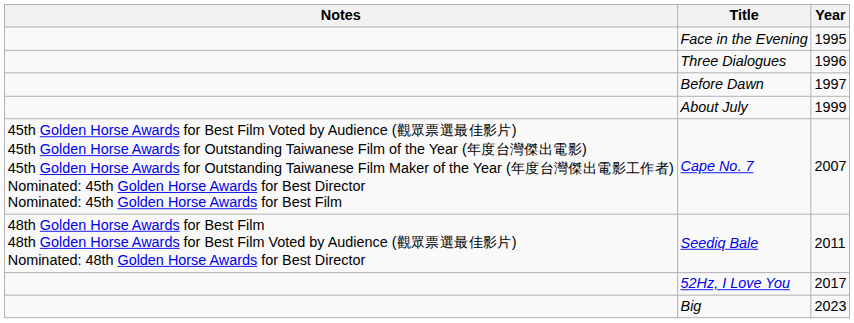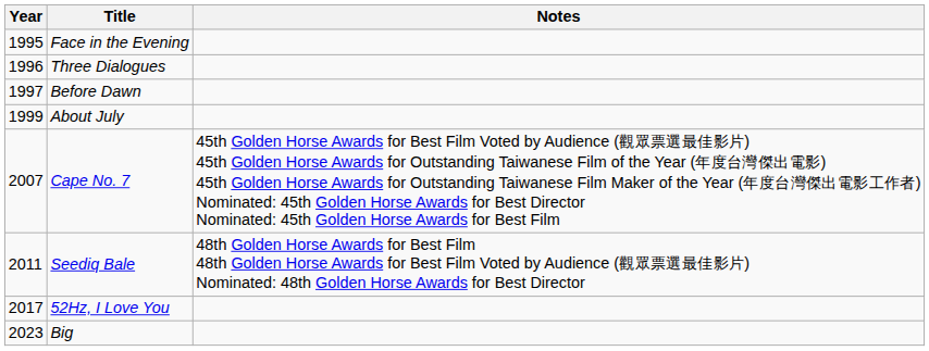 <table class="wikitable sortable">
 <tr>
+<th>Year</th>
+<th>Title</th>
 <th class="unsortable">Notes</th>
-<th>Title</th>
-<th>Year</th>
 </tr>
 <tr>
+<td>1995</td>
+<td><em>Face in the Evening</em></td>
 <td></td>
-<td><em>Face in the Evening</em></td>
-<td>1995</td>
 </tr>
 <tr>
+<td>1996</td>
+<td><em>Three Dialogues</em></td>
 <td></td>
-<td><em>Three Dialogues</em></td>
-<td>1996</td>
 </tr>
 <tr>
+<td>1997</td>
+<td><em>Before Dawn</em></td>
 <td></td>
-<td><em>Before Dawn</em></td>
-<td>1997</td>
 </tr>
 <tr>
+<td>1999</td>
+<td><em>About July</em></td>
 <td></td>
-<td><em>About July</em></td>
-<td>1999</td>
 </tr>
 <tr>
+<td>2007</td>
+<td><em><a href='#'>Cape No. 7</a></em></td>
 <td>45th <a href='#'>Golden Horse Awards</a> for Best Film Voted by Audience (觀眾票選最佳影片)<br>45th <a href='#'>Golden Horse Awards</a> for Outstanding Taiwanese Film of the Year (年度台灣傑出電影)<br>45th <a href='#'>Golden Horse Awards</a> for Outstanding Taiwanese Film Maker of the Year (年度台灣傑出電影工作者)<br>Nominated: 45th <a href='#'>Golden Horse Awards</a> for Best Director<br>Nominated: 45th <a href='#'>Golden Horse Awards</a> for Best Film</td>
-<td><em><a href='#'>Cape No. 7</a></em></td>
-<td>2007</td>
 </tr>
 <tr>
+<td>2011</td>
+<td><em><a href='#'>Seediq Bale</a></em></td>
 <td>48th <a href='#'>Golden Horse Awards</a> for Best Film<br>48th <a href='#'>Golden Horse Awards</a> for Best Film Voted by Audience (觀眾票選最佳影片)<br>Nominated: 48th <a href='#'>Golden Horse Awards</a> for Best Director</td>
-<td><em><a href='#'>Seediq Bale</a></em></td>
-<td>2011</td>
 </tr>
 <tr>
+<td>2017</td>
+<td><em><a href='#'>52Hz, I Love You</a></em></td>
 <td></td>
-<td><em><a href='#'>52Hz, I Love You</a></em></td>
-<td>2017</td>
 </tr>
 <tr>
+<td>2023</td>
+<td><em>Big</em></td>
 <td></td>
-<td><em>Big</em></td>
-<td>2023</td>
 </tr>
 </table>
